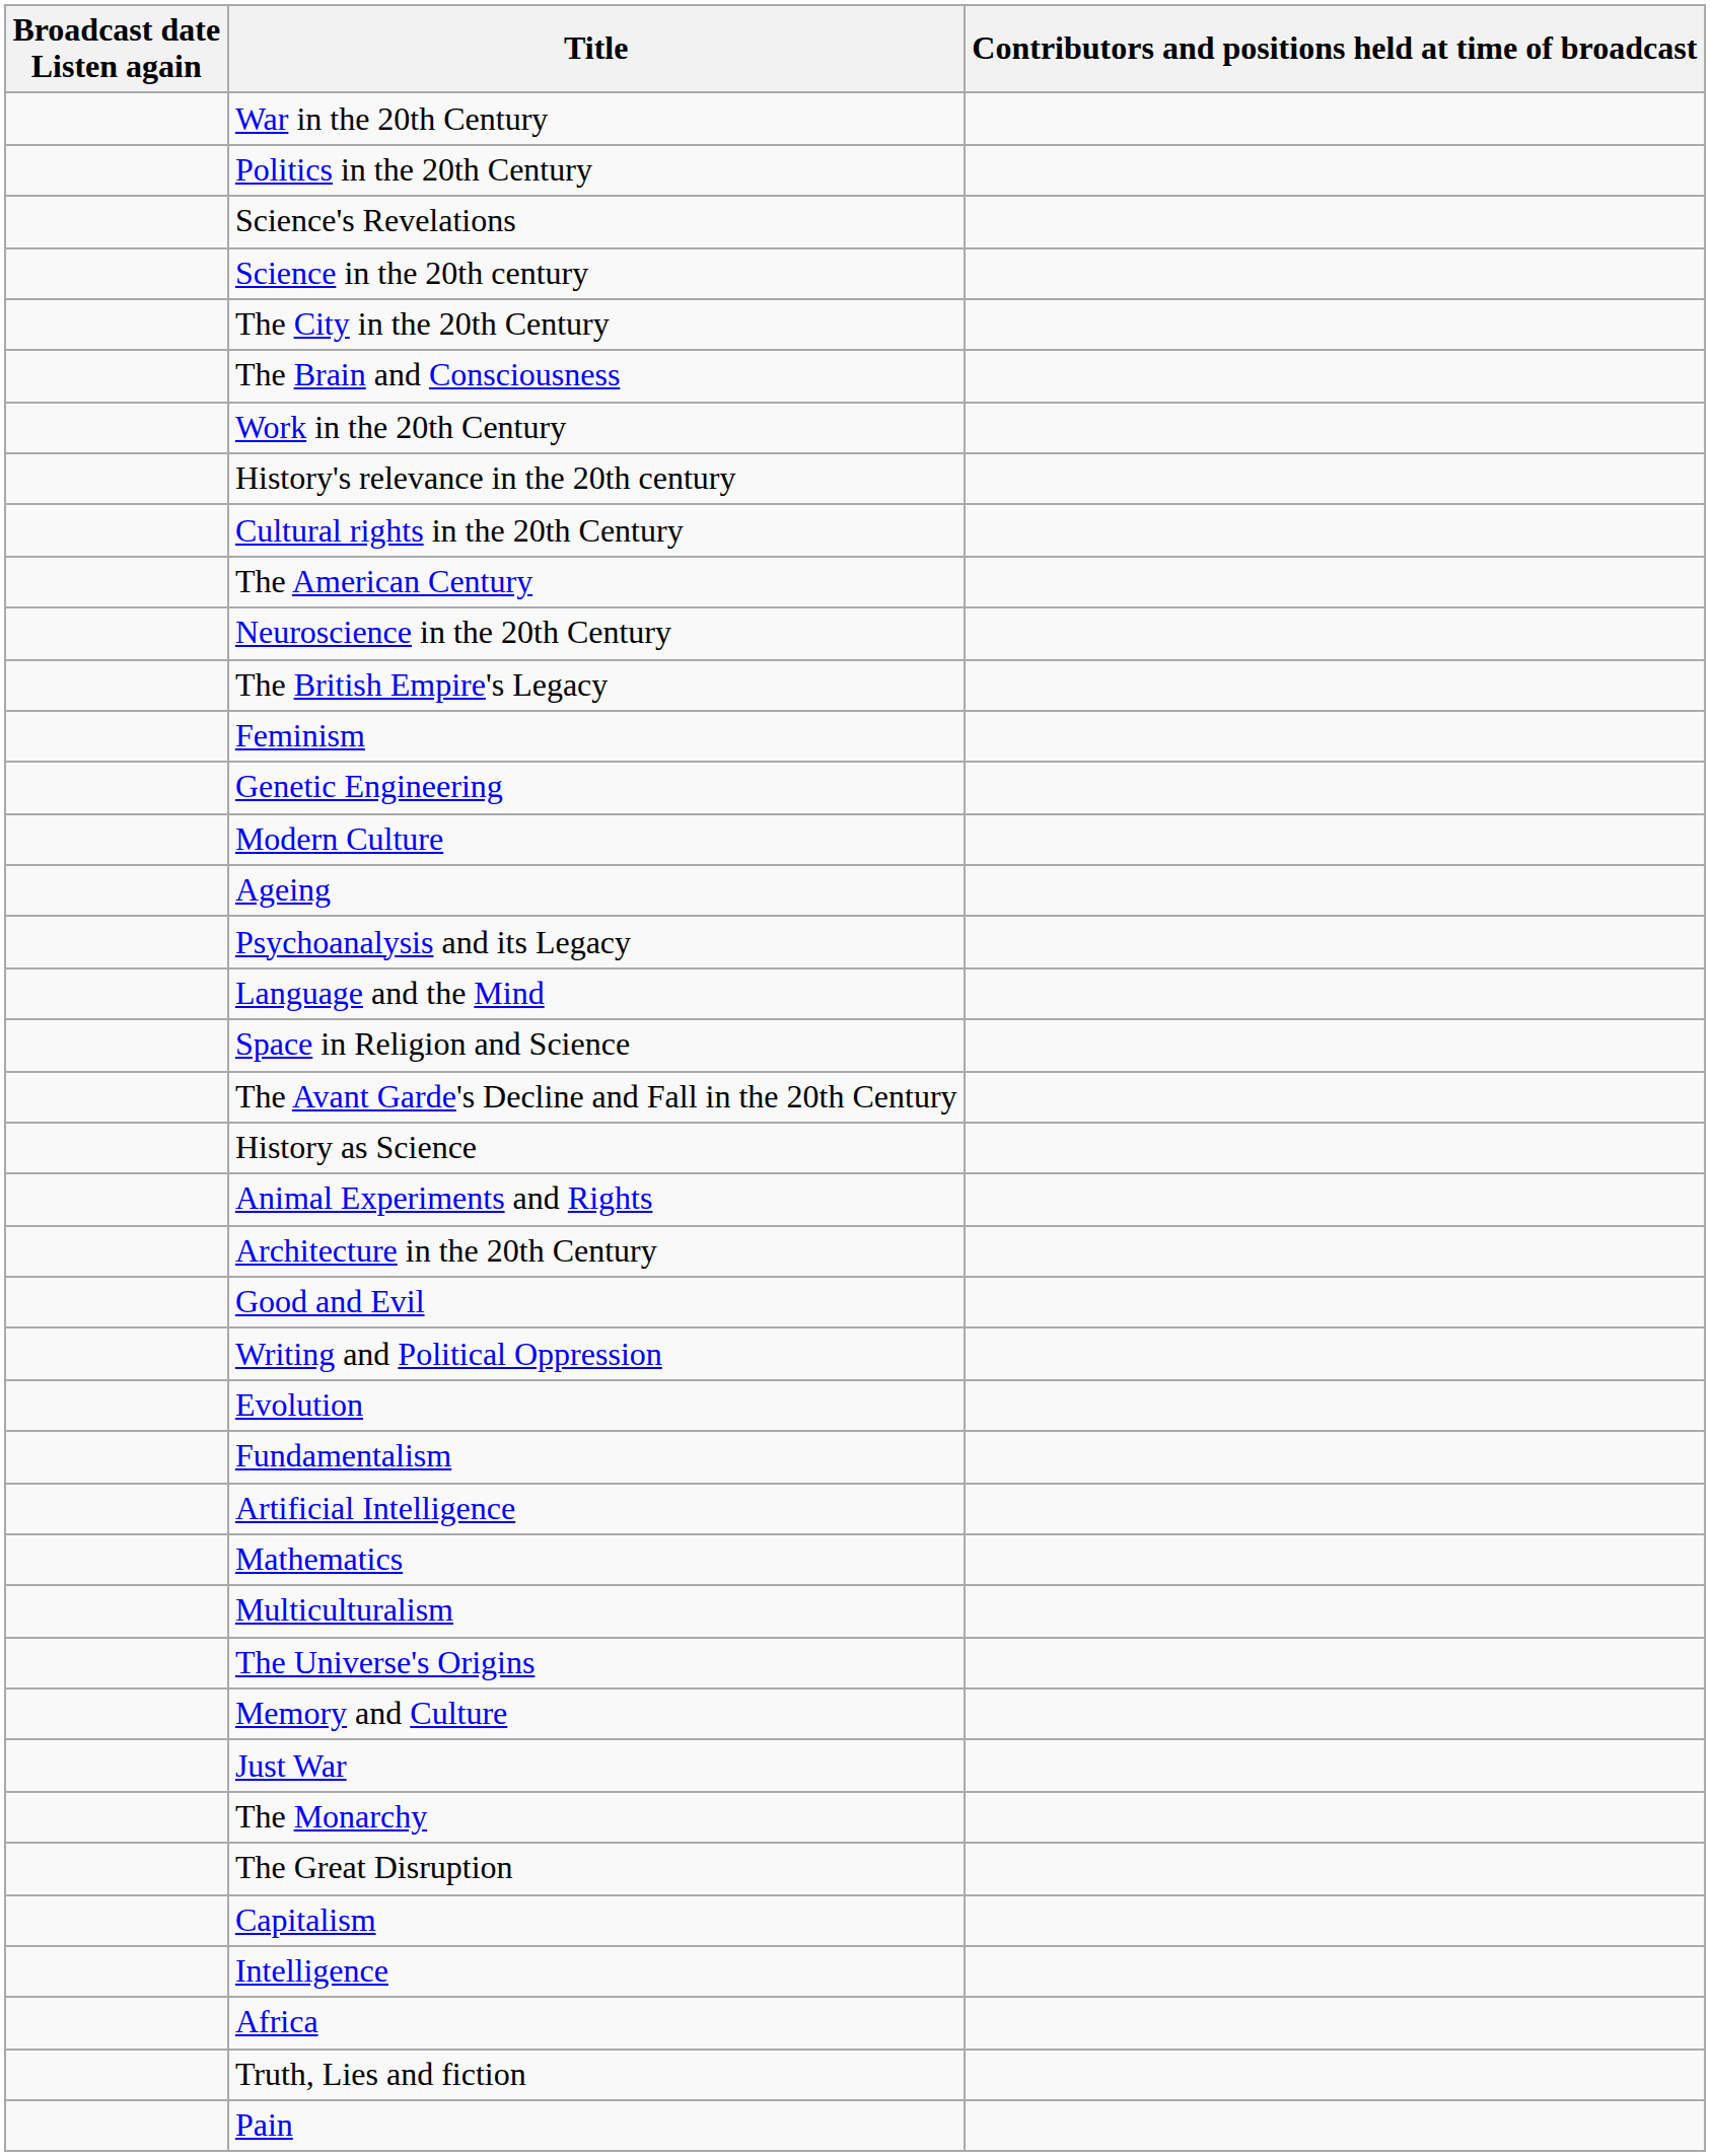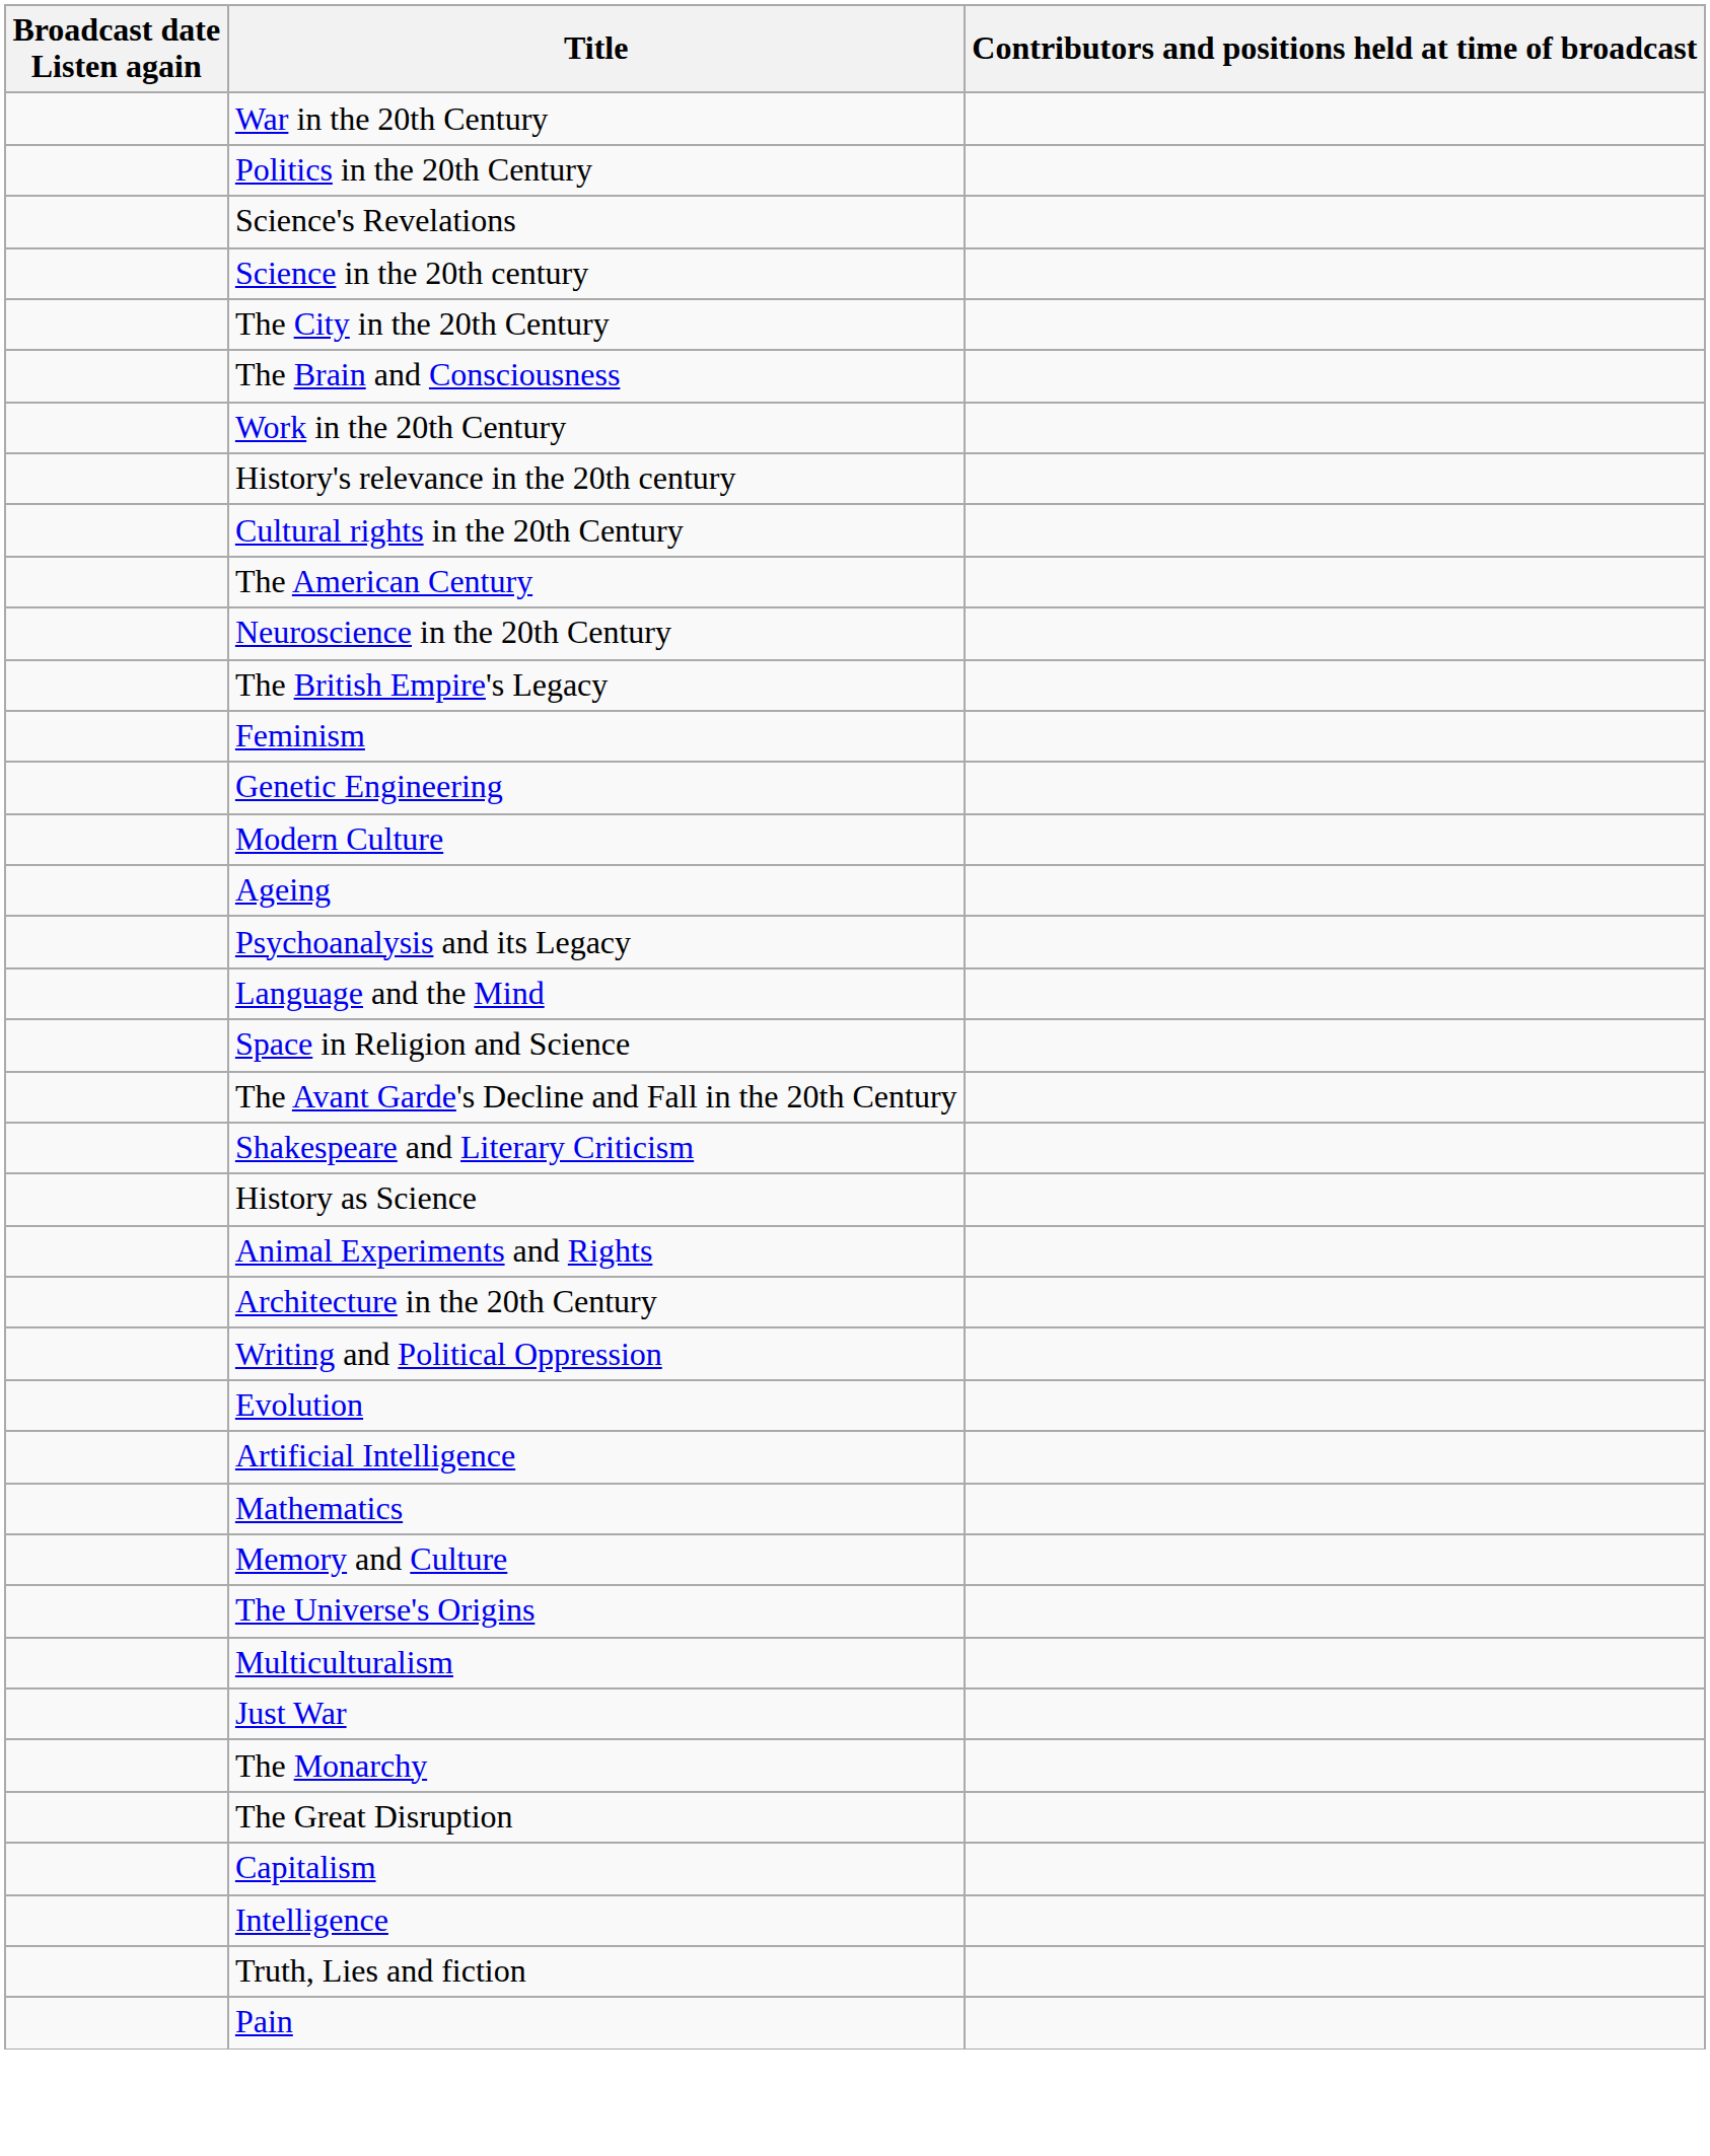 <table class="wikitable">
 <tr>
 <th>Broadcast date <br> Listen again</th>
 <th>Title</th>
 <th>Contributors and positions held at time of broadcast</th>
 </tr>
 <tr>
 <td></td>
 <td><a href='#'>War</a> in the 20th Century</td>
 <td></td>
 </tr>
 <tr>
 <td></td>
 <td><a href='#'>Politics</a> in the 20th Century</td>
 <td></td>
 </tr>
 <tr>
 <td></td>
 <td>Science's Revelations</td>
 <td></td>
 </tr>
 <tr>
 <td></td>
 <td><a href='#'>Science</a> in the 20th century</td>
 <td></td>
 </tr>
 <tr>
 <td></td>
 <td>The <a href='#'>City</a> in the 20th Century</td>
 <td></td>
 </tr>
 <tr>
 <td></td>
 <td>The <a href='#'>Brain</a> and <a href='#'>Consciousness</a></td>
 <td></td>
 </tr>
 <tr>
 <td></td>
 <td><a href='#'>Work</a> in the 20th Century</td>
 <td></td>
 </tr>
 <tr>
 <td></td>
 <td>History's relevance in the 20th century</td>
 <td></td>
 </tr>
 <tr>
 <td></td>
 <td><a href='#'>Cultural rights</a> in the 20th Century</td>
 <td></td>
 </tr>
 <tr>
 <td></td>
 <td>The <a href='#'>American Century</a></td>
 <td></td>
 </tr>
 <tr>
 <td></td>
 <td><a href='#'>Neuroscience</a> in the 20th Century</td>
 <td></td>
 </tr>
 <tr>
 <td></td>
 <td>The <a href='#'>British Empire</a>'s Legacy</td>
 <td></td>
 </tr>
 <tr>
 <td></td>
 <td><a href='#'>Feminism</a></td>
 <td></td>
 </tr>
 <tr>
 <td></td>
 <td><a href='#'>Genetic Engineering</a></td>
 <td></td>
 </tr>
 <tr>
 <td></td>
 <td><a href='#'>Modern Culture</a></td>
 <td></td>
 </tr>
 <tr>
 <td></td>
 <td><a href='#'>Ageing</a></td>
 <td></td>
 </tr>
 <tr>
 <td></td>
 <td><a href='#'>Psychoanalysis</a> and its Legacy</td>
 <td></td>
 </tr>
 <tr>
 <td></td>
 <td><a href='#'>Language</a> and the <a href='#'>Mind</a></td>
 <td></td>
 </tr>
 <tr>
 <td></td>
 <td><a href='#'>Space</a> in Religion and Science</td>
 <td></td>
 </tr>
 <tr>
 <td></td>
 <td>The <a href='#'>Avant Garde</a>'s Decline and Fall in the 20th Century</td>
 <td></td>
 </tr>
 <tr>
 <td></td>
+<td><a href='#'>Shakespeare</a> and <a href='#'>Literary Criticism</a></td>
+<td></td>
+</tr>
+<tr>
+<td></td>
 <td>History as Science</td>
 <td></td>
 </tr>
 <tr>
 <td></td>
 <td><a href='#'>Animal Experiments</a> and <a href='#'>Rights</a></td>
 <td></td>
 </tr>
 <tr>
 <td></td>
 <td><a href='#'>Architecture</a> in the 20th Century</td>
 <td></td>
 </tr>
 <tr>
 <td></td>
-<td><a href='#'>Good and Evil</a></td>
-<td></td>
-</tr>
-<tr>
-<td></td>
 <td><a href='#'>Writing</a> and <a href='#'>Political Oppression</a></td>
 <td></td>
 </tr>
 <tr>
 <td></td>
 <td><a href='#'>Evolution</a></td>
-<td></td>
-</tr>
-<tr>
-<td></td>
-<td><a href='#'>Fundamentalism</a></td>
 <td></td>
 </tr>
 <tr>
 <td></td>
 <td><a href='#'>Artificial Intelligence</a></td>
 <td></td>
 </tr>
 <tr>
 <td></td>
 <td><a href='#'>Mathematics</a></td>
 <td></td>
 </tr>
 <tr>
 <td></td>
-<td><a href='#'>Multiculturalism</a></td>
+<td><a href='#'>Memory</a> and <a href='#'>Culture</a></td>
 <td></td>
 </tr>
 <tr>
 <td></td>
 <td><a href='#'>The Universe's Origins</a></td>
 <td></td>
 </tr>
 <tr>
 <td></td>
-<td><a href='#'>Memory</a> and <a href='#'>Culture</a></td>
+<td><a href='#'>Multiculturalism</a></td>
 <td></td>
 </tr>
 <tr>
 <td></td>
 <td><a href='#'>Just War</a></td>
 <td></td>
 </tr>
 <tr>
 <td></td>
 <td>The <a href='#'>Monarchy</a></td>
 <td></td>
 </tr>
 <tr>
 <td></td>
 <td>The Great Disruption</td>
 <td></td>
 </tr>
 <tr>
 <td></td>
 <td><a href='#'>Capitalism</a></td>
 <td></td>
 </tr>
 <tr>
 <td></td>
 <td><a href='#'>Intelligence</a></td>
 <td></td>
 </tr>
 <tr>
 <td></td>
-<td><a href='#'>Africa</a></td>
-<td></td>
-</tr>
-<tr>
-<td></td>
 <td>Truth, Lies and fiction</td>
 <td></td>
 </tr>
 <tr>
 <td></td>
 <td><a href='#'>Pain</a></td>
 <td></td>
 </tr>
 </table>
